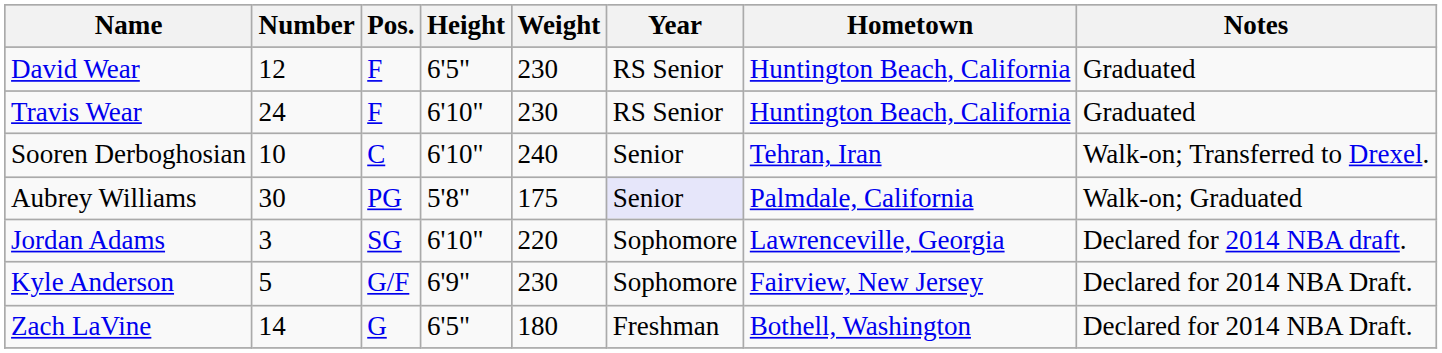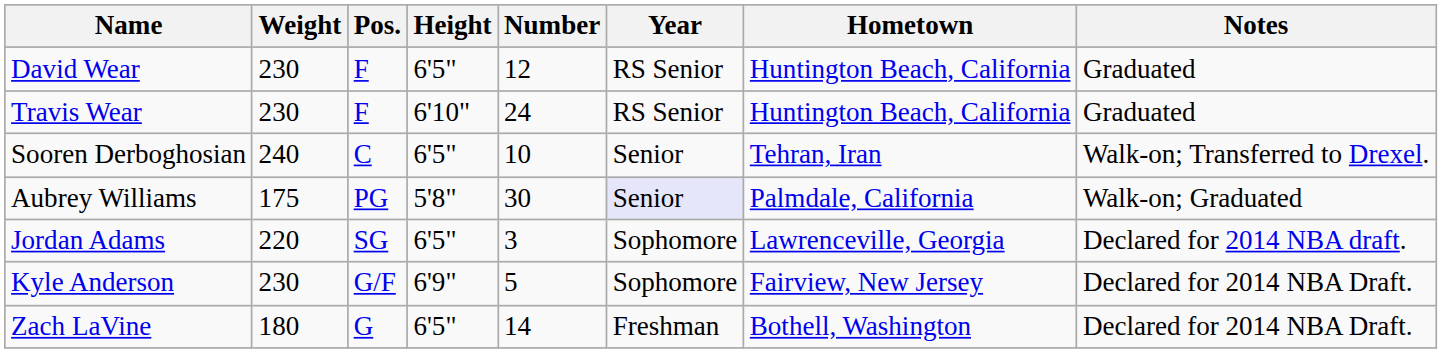 <table class="wikitable sortable" border="1">
 <tr>
 <th>Name</th>
-<th>Number</th>
+<th>Weight</th>
 <th>Pos.</th>
 <th>Height</th>
-<th>Weight</th>
+<th>Number</th>
 <th>Year</th>
 <th>Hometown</th>
 <th class="unsortable">Notes</th>
 </tr>
 <tr>
 <td sortname><a href='#'>David Wear</a></td>
-<td>12</td>
+<td>230</td>
 <td><a href='#'>F</a></td>
 <td>6'5"</td>
-<td>230</td>
+<td>12</td>
 <td>RS Senior</td>
 <td><a href='#'>Huntington Beach, California</a></td>
 <td>Graduated</td>
 </tr>
 <tr>
 <td sortname><a href='#'>Travis Wear</a></td>
-<td>24</td>
+<td>230</td>
 <td><a href='#'>F</a></td>
 <td>6'10"</td>
-<td>230</td>
+<td>24</td>
 <td>RS Senior</td>
 <td><a href='#'>Huntington Beach, California</a></td>
 <td>Graduated</td>
 </tr>
 <tr>
 <td sortname>Sooren Derboghosian</td>
+<td>240</td>
+<td><a href='#'>C</a></td>
+<td>6'5"</td>
 <td>10</td>
-<td><a href='#'>C</a></td>
-<td>6'10"</td>
-<td>240</td>
 <td>Senior</td>
 <td><a href='#'>Tehran, Iran</a></td>
 <td>Walk-on; Transferred to <a href='#'>Drexel</a>.</td>
 </tr>
 <tr>
 <td sortname>Aubrey Williams</td>
-<td>30</td>
+<td>175</td>
 <td><a href='#'>PG</a></td>
 <td>5'8"</td>
-<td>175</td>
+<td>30</td>
 <td style="background: lavender;">Senior</td>
 <td><a href='#'>Palmdale, California</a></td>
 <td>Walk-on; Graduated</td>
 </tr>
 <tr>
 <td sortname><a href='#'>Jordan Adams</a></td>
+<td>220</td>
+<td><a href='#'>SG</a></td>
+<td>6'5"</td>
 <td>3</td>
-<td><a href='#'>SG</a></td>
-<td>6'10"</td>
-<td>220</td>
 <td>Sophomore</td>
 <td><a href='#'>Lawrenceville, Georgia</a></td>
 <td>Declared for <a href='#'>2014 NBA draft</a>.</td>
 </tr>
 <tr>
 <td sortname><a href='#'>Kyle Anderson</a></td>
-<td>5</td>
+<td>230</td>
 <td><a href='#'>G/F</a></td>
 <td>6'9"</td>
-<td>230</td>
+<td>5</td>
 <td>Sophomore</td>
 <td><a href='#'>Fairview, New Jersey</a></td>
 <td>Declared for 2014 NBA Draft.</td>
 </tr>
 <tr>
 <td sortname><a href='#'>Zach LaVine</a></td>
-<td>14</td>
+<td>180</td>
 <td><a href='#'>G</a></td>
 <td>6'5"</td>
-<td>180</td>
+<td>14</td>
 <td>Freshman</td>
 <td><a href='#'>Bothell, Washington</a></td>
 <td>Declared for 2014 NBA Draft.</td>
 </tr>
 </table>
